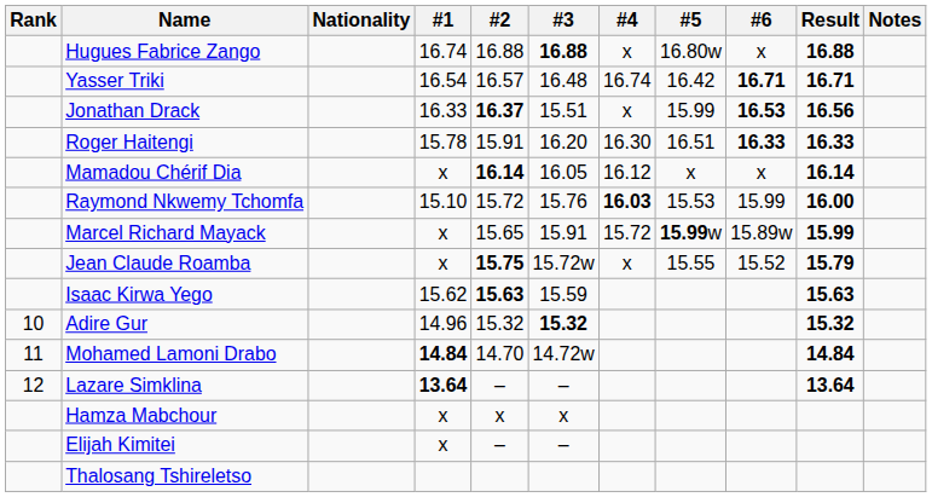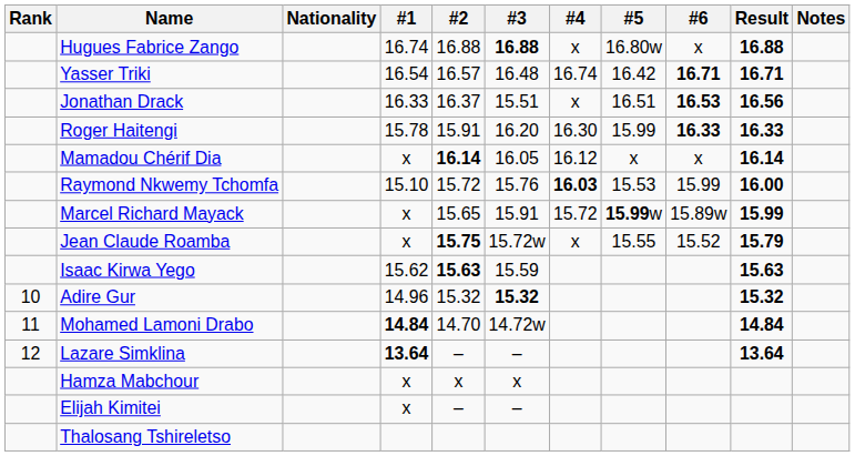 <table class="wikitable sortable" style="text-align:center">
 <tr>
 <th>Rank</th>
 <th>Name</th>
 <th>Nationality</th>
 <th>#1</th>
 <th>#2</th>
 <th>#3</th>
 <th>#4</th>
 <th>#5</th>
 <th>#6</th>
 <th>Result</th>
 <th>Notes</th>
 </tr>
 <tr>
 <td></td>
 <td align=left><a href='#'>Hugues Fabrice Zango</a></td>
 <td align=left></td>
 <td>16.74</td>
 <td>16.88</td>
 <td><strong>16.88</strong></td>
 <td>x</td>
 <td>16.80w</td>
 <td>x</td>
 <td><strong>16.88</strong></td>
 <td></td>
 </tr>
 <tr>
 <td></td>
 <td align=left><a href='#'>Yasser Triki</a></td>
 <td align=left></td>
 <td>16.54</td>
 <td>16.57</td>
 <td>16.48</td>
 <td>16.74</td>
 <td>16.42</td>
 <td><strong>16.71</strong></td>
 <td><strong>16.71</strong></td>
 <td></td>
 </tr>
 <tr>
 <td></td>
 <td align=left><a href='#'>Jonathan Drack</a></td>
 <td align=left></td>
 <td>16.33</td>
-<td><strong>16.37</strong></td>
+<td>16.37</td>
 <td>15.51</td>
 <td>x</td>
-<td>15.99</td>
+<td>16.51</td>
 <td><strong>16.53</strong></td>
 <td><strong>16.56</strong></td>
 <td></td>
 </tr>
 <tr>
 <td></td>
 <td align=left><a href='#'>Roger Haitengi</a></td>
 <td align=left></td>
 <td>15.78</td>
 <td>15.91</td>
 <td>16.20</td>
 <td>16.30</td>
-<td>16.51</td>
+<td>15.99</td>
 <td><strong>16.33</strong></td>
 <td><strong>16.33</strong></td>
 <td></td>
 </tr>
 <tr>
 <td></td>
 <td align=left><a href='#'>Mamadou Chérif Dia</a></td>
 <td align=left></td>
 <td>x</td>
 <td><strong>16.14</strong></td>
 <td>16.05</td>
 <td>16.12</td>
 <td>x</td>
 <td>x</td>
 <td><strong>16.14</strong></td>
 <td></td>
 </tr>
 <tr>
 <td></td>
 <td align=left><a href='#'>Raymond Nkwemy Tchomfa</a></td>
 <td align=left></td>
 <td>15.10</td>
 <td>15.72</td>
 <td>15.76</td>
 <td><strong>16.03</strong></td>
 <td>15.53</td>
 <td>15.99</td>
 <td><strong>16.00</strong></td>
 <td></td>
 </tr>
 <tr>
 <td></td>
 <td align=left><a href='#'>Marcel Richard Mayack</a></td>
 <td align=left></td>
 <td>x</td>
 <td>15.65</td>
 <td>15.91</td>
 <td>15.72</td>
 <td><strong>15.99</strong>w</td>
 <td>15.89w</td>
 <td><strong>15.99</strong></td>
 <td></td>
 </tr>
 <tr>
 <td></td>
 <td align=left><a href='#'>Jean Claude Roamba</a></td>
 <td align=left></td>
 <td>x</td>
 <td><strong>15.75</strong></td>
 <td>15.72w</td>
 <td>x</td>
 <td>15.55</td>
 <td>15.52</td>
 <td><strong>15.79</strong></td>
 <td></td>
 </tr>
 <tr>
 <td></td>
 <td align=left><a href='#'>Isaac Kirwa Yego</a></td>
 <td align=left></td>
 <td>15.62</td>
 <td><strong>15.63</strong></td>
 <td>15.59</td>
 <td></td>
 <td></td>
 <td></td>
 <td><strong>15.63</strong></td>
 <td></td>
 </tr>
 <tr>
 <td>10</td>
 <td align=left><a href='#'>Adire Gur</a></td>
 <td align=left></td>
 <td>14.96</td>
 <td>15.32</td>
 <td><strong>15.32</strong></td>
 <td></td>
 <td></td>
 <td></td>
 <td><strong>15.32</strong></td>
 <td></td>
 </tr>
 <tr>
 <td>11</td>
 <td align=left><a href='#'>Mohamed Lamoni Drabo</a></td>
 <td align=left></td>
 <td><strong>14.84</strong></td>
 <td>14.70</td>
 <td>14.72w</td>
 <td></td>
 <td></td>
 <td></td>
 <td><strong>14.84</strong></td>
 <td></td>
 </tr>
 <tr>
 <td>12</td>
 <td align=left><a href='#'>Lazare Simklina</a></td>
 <td align=left></td>
 <td><strong>13.64</strong></td>
 <td>–</td>
 <td>–</td>
 <td></td>
 <td></td>
 <td></td>
 <td><strong>13.64</strong></td>
 <td></td>
 </tr>
 <tr>
 <td></td>
 <td align=left><a href='#'>Hamza Mabchour</a></td>
 <td align=left></td>
 <td>x</td>
 <td>x</td>
 <td>x</td>
 <td></td>
 <td></td>
 <td></td>
 <td><strong></strong></td>
 <td></td>
 </tr>
 <tr>
 <td></td>
 <td align=left><a href='#'>Elijah Kimitei</a></td>
 <td align=left></td>
 <td>x</td>
 <td>–</td>
 <td>–</td>
 <td></td>
 <td></td>
 <td></td>
 <td><strong></strong></td>
 <td></td>
 </tr>
 <tr>
 <td></td>
 <td align=left><a href='#'>Thalosang Tshireletso</a></td>
 <td align=left></td>
 <td></td>
 <td></td>
 <td></td>
 <td></td>
 <td></td>
 <td></td>
 <td><strong></strong></td>
 <td></td>
 </tr>
 </table>
